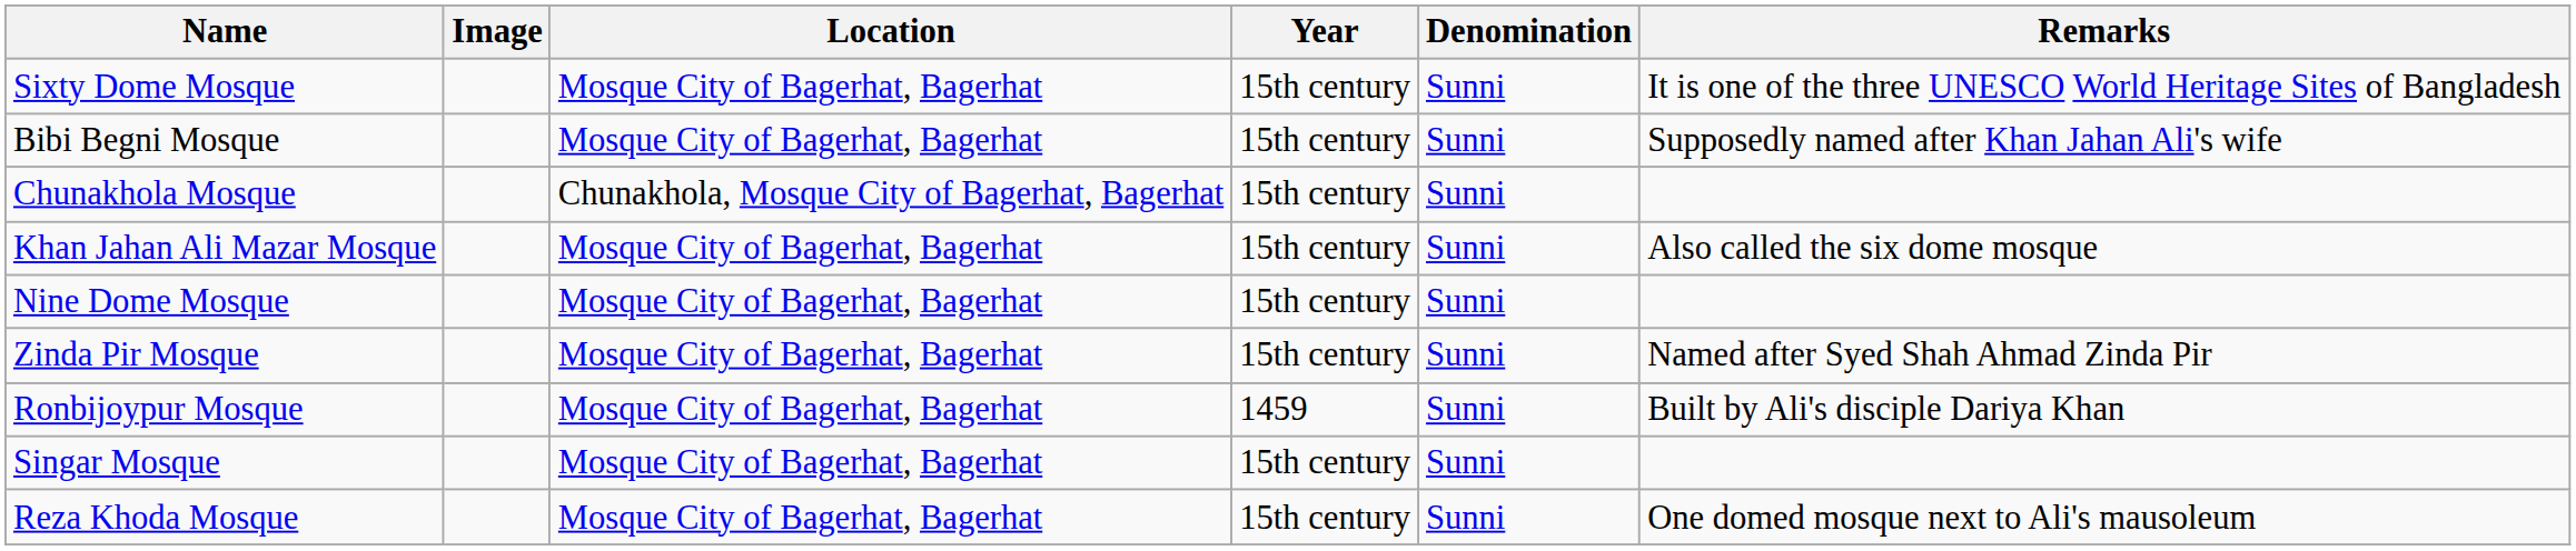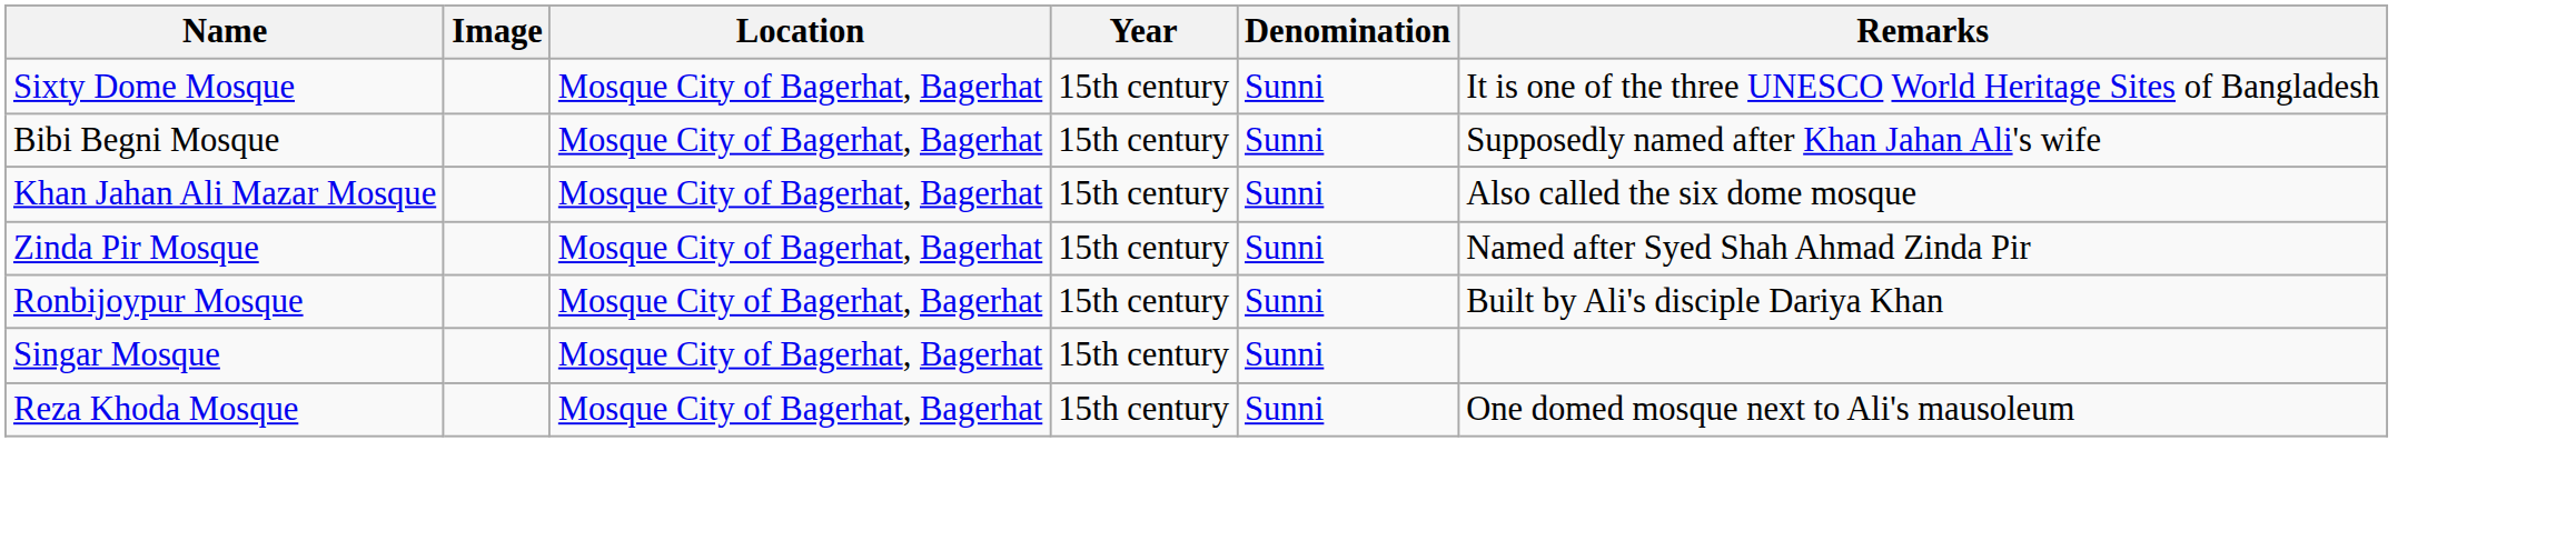 <table class="wikitable sortable">
 <tr>
 <th>Name</th>
 <th align=center class=unsortable>Image</th>
 <th>Location</th>
 <th>Year</th>
 <th>Denomination</th>
 <th align=left class=unsortable>Remarks</th>
 </tr>
 <tr valign=top>
 <td><a href='#'>Sixty Dome Mosque</a></td>
 <td></td>
 <td><a href='#'>Mosque City of Bagerhat</a>, <a href='#'>Bagerhat</a></td>
 <td>15th century</td>
 <td><a href='#'>Sunni</a></td>
 <td>It is one of the three <a href='#'>UNESCO</a> <a href='#'>World Heritage Sites</a> of Bangladesh</td>
 </tr>
 <tr valign=top>
 <td>Bibi Begni Mosque</td>
 <td></td>
 <td><a href='#'>Mosque City of Bagerhat</a>, <a href='#'>Bagerhat</a></td>
 <td>15th century</td>
 <td><a href='#'>Sunni</a></td>
 <td>Supposedly named after <a href='#'>Khan Jahan Ali</a>'s wife</td>
 </tr>
 <tr valign=top>
-<td><a href='#'>Chunakhola Mosque</a></td>
-<td></td>
-<td>Chunakhola, <a href='#'>Mosque City of Bagerhat</a>, <a href='#'>Bagerhat</a></td>
-<td>15th century</td>
-<td><a href='#'>Sunni</a></td>
-<td></td>
-</tr>
-<tr valign=top>
 <td><a href='#'>Khan Jahan Ali Mazar Mosque</a></td>
 <td></td>
 <td><a href='#'>Mosque City of Bagerhat</a>, <a href='#'>Bagerhat</a></td>
 <td>15th century</td>
 <td><a href='#'>Sunni</a></td>
 <td>Also called the six dome mosque</td>
-</tr>
-<tr valign=top>
-<td><a href='#'>Nine Dome Mosque</a></td>
-<td></td>
-<td><a href='#'>Mosque City of Bagerhat</a>, <a href='#'>Bagerhat</a></td>
-<td>15th century</td>
-<td><a href='#'>Sunni</a></td>
-<td></td>
 </tr>
 <tr valign=top>
 <td><a href='#'>Zinda Pir Mosque</a></td>
 <td></td>
 <td><a href='#'>Mosque City of Bagerhat</a>, <a href='#'>Bagerhat</a></td>
 <td>15th century</td>
 <td><a href='#'>Sunni</a></td>
 <td>Named after Syed Shah Ahmad Zinda Pir</td>
 </tr>
 <tr valign=top>
 <td><a href='#'>Ronbijoypur Mosque</a></td>
 <td></td>
 <td><a href='#'>Mosque City of Bagerhat</a>, <a href='#'>Bagerhat</a></td>
-<td>1459</td>
+<td>15th century</td>
 <td><a href='#'>Sunni</a></td>
 <td>Built by Ali's disciple Dariya Khan</td>
 </tr>
 <tr valign=top>
 <td><a href='#'>Singar Mosque</a></td>
 <td></td>
 <td><a href='#'>Mosque City of Bagerhat</a>, <a href='#'>Bagerhat</a></td>
 <td>15th century</td>
 <td><a href='#'>Sunni</a></td>
 <td></td>
 </tr>
 <tr valign=top>
 <td><a href='#'>Reza Khoda Mosque</a></td>
 <td></td>
 <td><a href='#'>Mosque City of Bagerhat</a>, <a href='#'>Bagerhat</a></td>
 <td>15th century</td>
 <td><a href='#'>Sunni</a></td>
 <td>One domed mosque next to Ali's mausoleum</td>
 </tr>
 </table>
